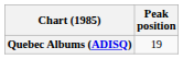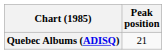 <table class="wikitable plainrowheaders" style="text-align:center">
 <tr>
 <th scope="col">Chart (1985)</th>
 <th scope="col">Peak<br>position</th>
 </tr>
 <tr>
 <th scope="row">Quebec Albums (<a href='#'>ADISQ</a>)</th>
-<td>19</td>
+<td>21</td>
 </tr>
 </table>
